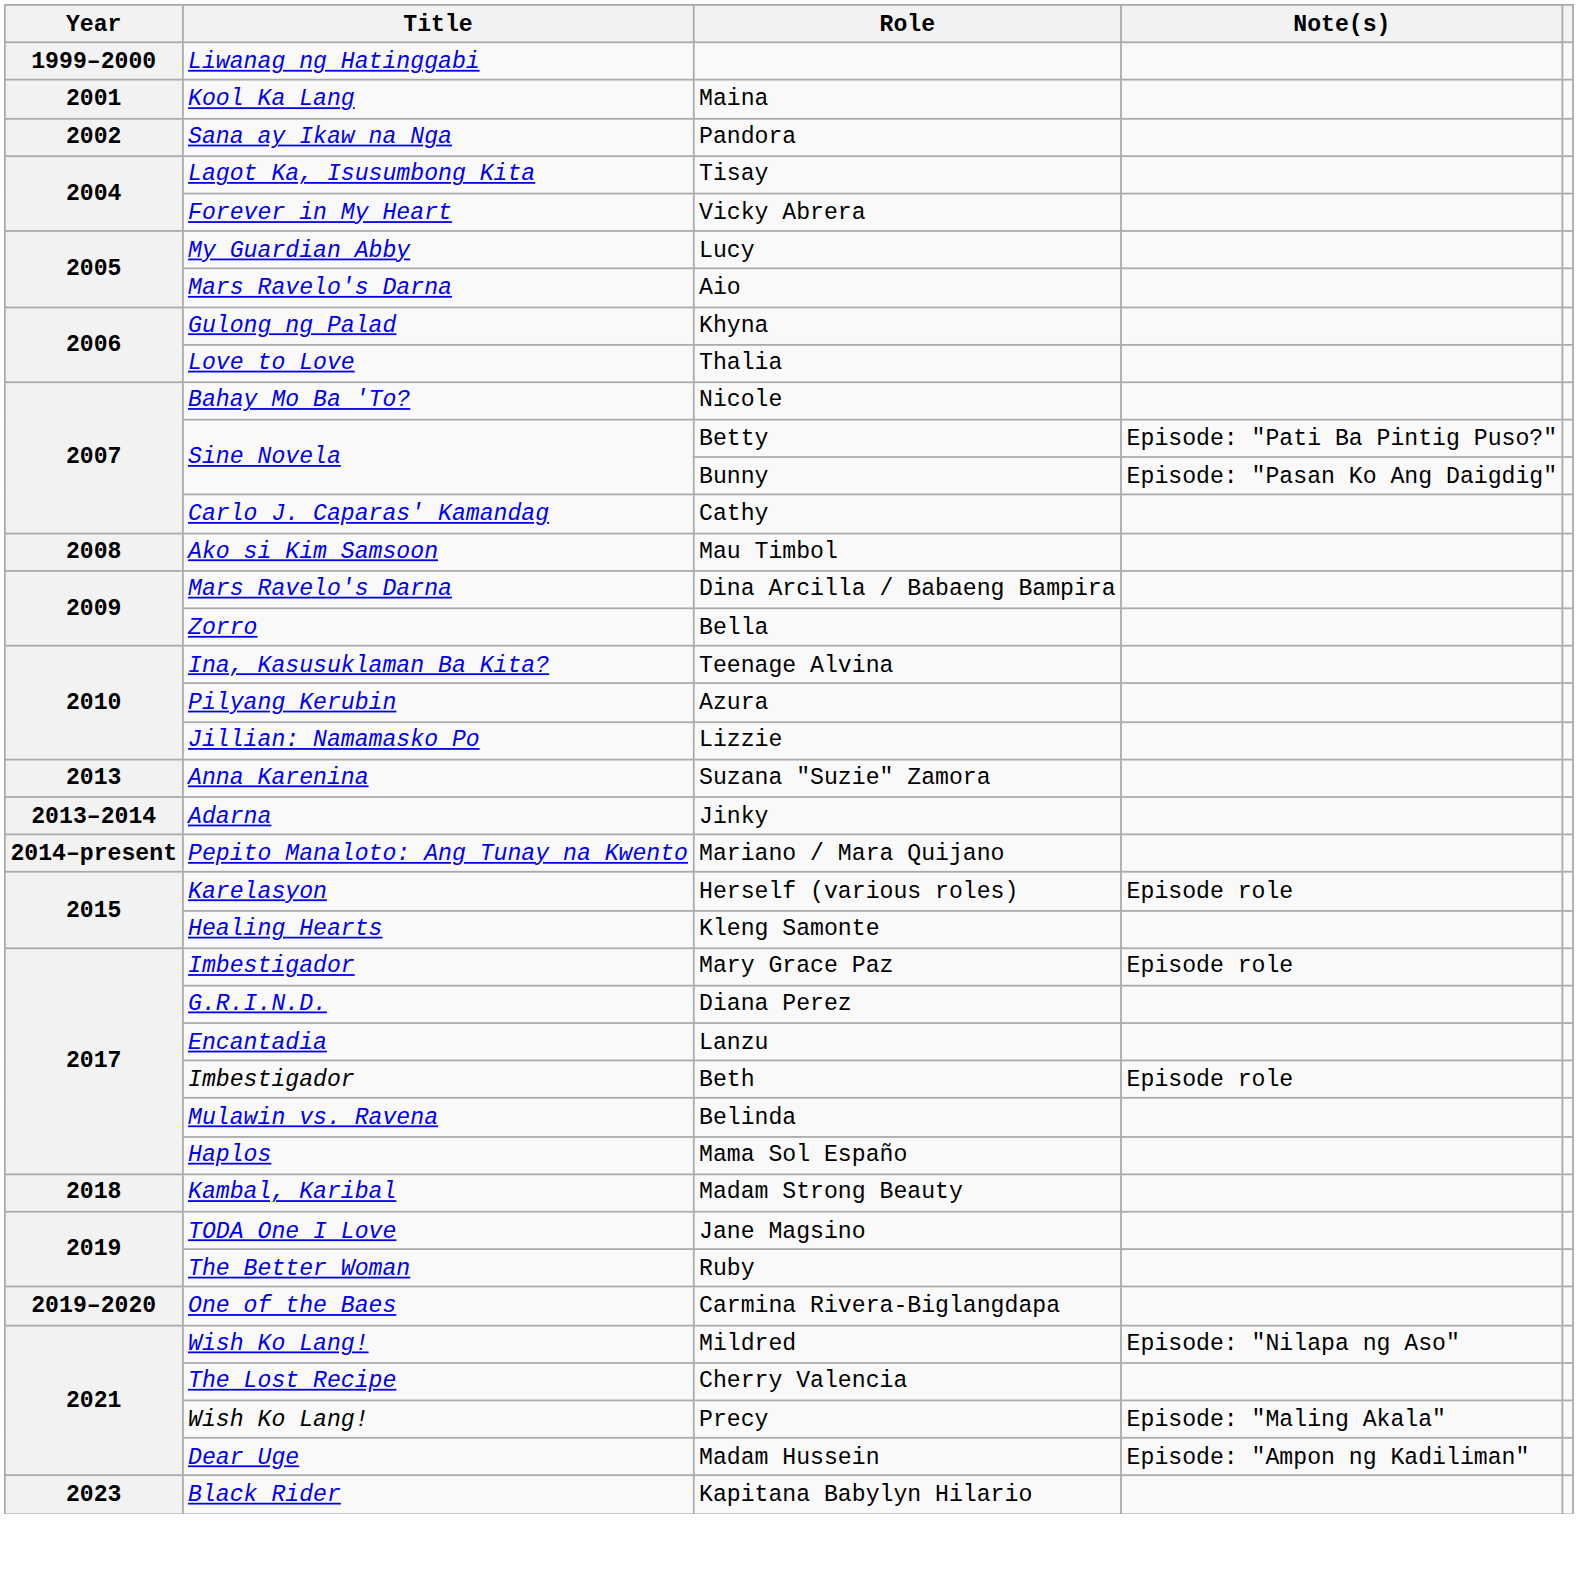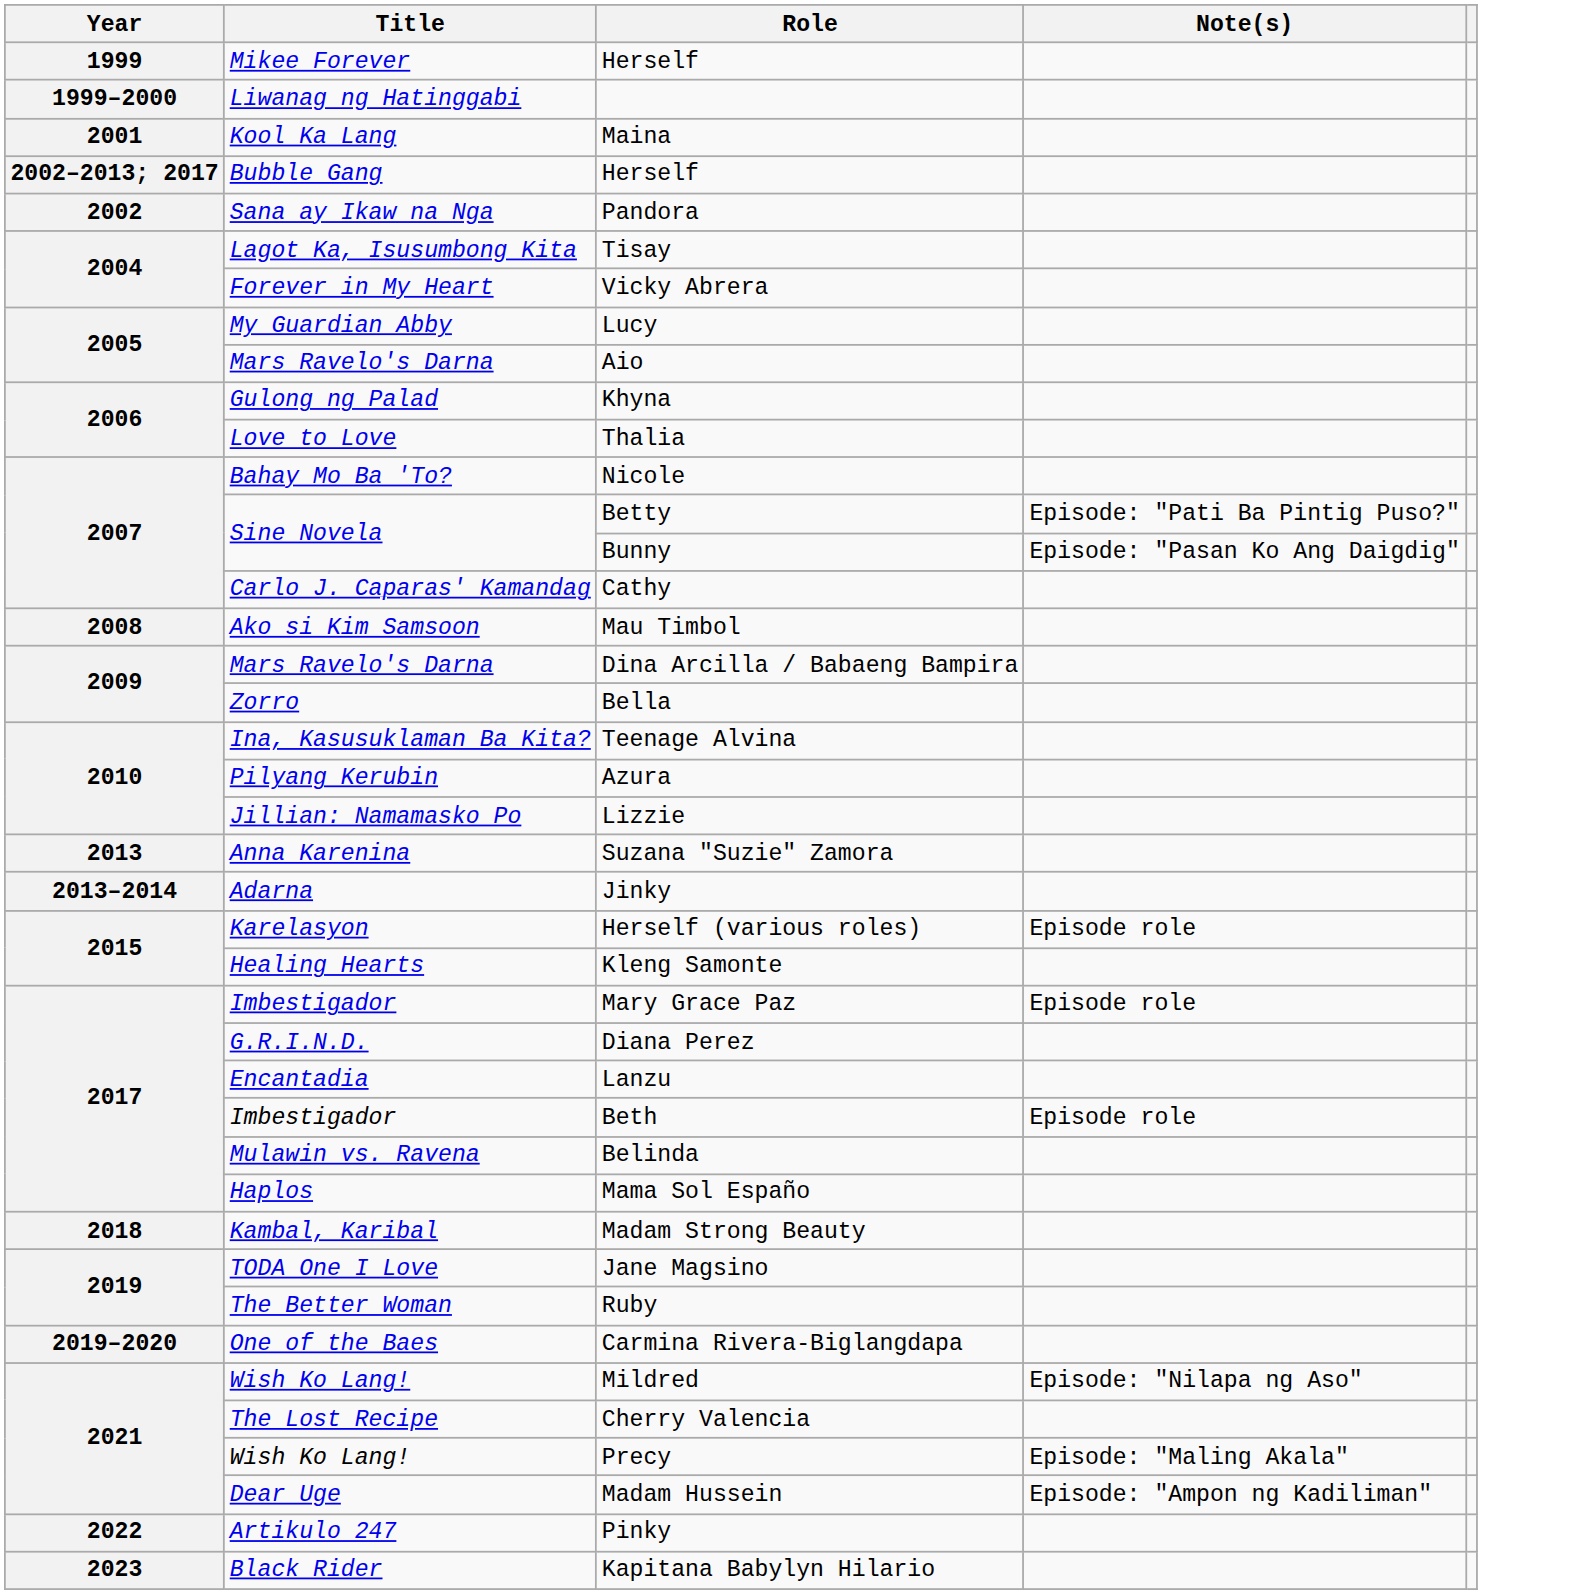 <table class="wikitable sortable plainrowheaders">
 <tr>
 <th scope="col">Year</th>
 <th scope="col">Title</th>
 <th scope="col">Role</th>
 <th scope="col" class="unsortable">Note(s)</th>
 <th scope="col" class="unsortable"></th>
+</tr>
+<tr>
+<th scope="row">1999</th>
+<td><em><a href='#'>Mikee Forever</a></em></td>
+<td>Herself</td>
+<td></td>
+<td></td>
 </tr>
 <tr>
 <th scope="row">1999–2000</th>
 <td><em><a href='#'>Liwanag ng Hatinggabi</a></em></td>
 <td></td>
 <td></td>
 <td></td>
 </tr>
 <tr>
 <th scope="row">2001</th>
 <td><em><a href='#'>Kool Ka Lang</a></em></td>
 <td>Maina</td>
+<td></td>
+<td></td>
+</tr>
+<tr>
+<th scope="row">2002–2013; 2017</th>
+<td><em><a href='#'>Bubble Gang</a></em></td>
+<td>Herself</td>
 <td></td>
 <td></td>
 </tr>
 <tr>
 <th scope="row">2002</th>
 <td><em><a href='#'>Sana ay Ikaw na Nga</a></em></td>
 <td>Pandora</td>
 <td></td>
 <td></td>
 </tr>
 <tr>
 <th rowspan="2" scope="row">2004</th>
 <td><em><a href='#'>Lagot Ka, Isusumbong Kita</a></em></td>
 <td>Tisay</td>
 <td></td>
 <td></td>
 </tr>
 <tr>
 <td><em><a href='#'>Forever in My Heart</a></em></td>
 <td>Vicky Abrera</td>
 <td></td>
 <td></td>
 </tr>
 <tr>
 <th rowspan="2" scope="row">2005</th>
 <td><em><a href='#'>My Guardian Abby</a></em></td>
 <td>Lucy</td>
 <td></td>
 <td></td>
 </tr>
 <tr>
 <td><em><a href='#'>Mars Ravelo's Darna</a></em></td>
 <td>Aio</td>
 <td></td>
 <td></td>
 </tr>
 <tr>
 <th rowspan="2" scope="row">2006</th>
 <td><em><a href='#'>Gulong ng Palad</a></em></td>
 <td>Khyna</td>
 <td></td>
 <td></td>
 </tr>
 <tr>
 <td><em><a href='#'>Love to Love</a></em></td>
 <td>Thalia</td>
 <td></td>
 <td></td>
 </tr>
 <tr>
 <th rowspan="4" scope="row">2007</th>
 <td><em><a href='#'>Bahay Mo Ba 'To?</a></em></td>
 <td>Nicole</td>
 <td></td>
 <td></td>
 </tr>
 <tr>
 <td rowspan="2"><em><a href='#'>Sine Novela</a></em></td>
 <td>Betty</td>
 <td>Episode: "Pati Ba Pintig  Puso?"</td>
 <td></td>
 </tr>
 <tr>
 <td>Bunny</td>
 <td>Episode: "Pasan Ko Ang Daigdig"</td>
 <td></td>
 </tr>
 <tr>
 <td><em><a href='#'>Carlo J. Caparas' Kamandag</a></em></td>
 <td>Cathy</td>
 <td></td>
 <td></td>
 </tr>
 <tr>
 <th scope="row">2008</th>
 <td><em><a href='#'>Ako si Kim Samsoon</a></em></td>
 <td>Mau Timbol</td>
 <td></td>
 <td></td>
 </tr>
 <tr>
 <th rowspan="2" scope="row">2009</th>
 <td><em><a href='#'>Mars Ravelo's Darna</a></em></td>
 <td>Dina Arcilla / Babaeng Bampira</td>
 <td></td>
 <td></td>
 </tr>
 <tr>
 <td><em><a href='#'>Zorro</a></em></td>
 <td>Bella</td>
 <td></td>
 <td></td>
 </tr>
 <tr>
 <th rowspan="3" scope="row">2010</th>
 <td><em><a href='#'>Ina, Kasusuklaman Ba Kita?</a></em></td>
 <td>Teenage Alvina</td>
 <td></td>
 <td></td>
 </tr>
 <tr>
 <td><em><a href='#'>Pilyang Kerubin</a></em></td>
 <td>Azura</td>
 <td></td>
 <td></td>
 </tr>
 <tr>
 <td><em><a href='#'>Jillian: Namamasko Po</a></em></td>
 <td>Lizzie</td>
 <td></td>
 <td></td>
 </tr>
 <tr>
 <th scope="row">2013</th>
 <td><em><a href='#'>Anna Karenina</a></em></td>
 <td>Suzana "Suzie" Zamora</td>
 <td></td>
 <td></td>
 </tr>
 <tr>
 <th scope="row">2013–2014</th>
 <td><em><a href='#'>Adarna</a></em></td>
 <td>Jinky</td>
 <td></td>
 <td></td>
 </tr>
 <tr>
-<th scope="row">2014–present</th>
-<td><em><a href='#'>Pepito Manaloto: Ang Tunay na Kwento</a></em></td>
-<td>Mariano / Mara Quijano</td>
-<td></td>
-<td></td>
-</tr>
-<tr>
 <th rowspan="2" scope="row">2015</th>
 <td><em><a href='#'>Karelasyon</a></em></td>
 <td>Herself (various roles)</td>
 <td>Episode role</td>
 <td></td>
 </tr>
 <tr>
 <td><em><a href='#'>Healing Hearts</a></em></td>
 <td>Kleng Samonte</td>
 <td></td>
 <td></td>
 </tr>
 <tr>
 <th rowspan="6" scope="row">2017</th>
 <td><em><a href='#'>Imbestigador</a></em></td>
 <td>Mary Grace Paz</td>
 <td>Episode role</td>
 <td></td>
 </tr>
 <tr>
 <td><em><a href='#'>G.R.I.N.D.</a></em></td>
 <td>Diana Perez</td>
 <td></td>
 <td></td>
 </tr>
 <tr>
 <td><em><a href='#'>Encantadia</a></em></td>
 <td>Lanzu</td>
 <td></td>
 <td></td>
 </tr>
 <tr>
 <td><em>Imbestigador</em></td>
 <td>Beth</td>
 <td>Episode role</td>
 <td></td>
 </tr>
 <tr>
 <td><em><a href='#'>Mulawin vs. Ravena</a></em></td>
 <td>Belinda</td>
 <td></td>
 <td></td>
 </tr>
 <tr>
 <td><em><a href='#'>Haplos</a></em></td>
 <td>Mama Sol Españo</td>
 <td></td>
 <td></td>
 </tr>
 <tr>
 <th scope="row">2018</th>
 <td><em><a href='#'>Kambal, Karibal</a></em></td>
 <td>Madam Strong Beauty</td>
 <td></td>
 <td></td>
 </tr>
 <tr>
 <th rowspan="2" scope="row">2019</th>
 <td><em><a href='#'>TODA One I Love</a></em></td>
 <td>Jane Magsino</td>
 <td></td>
 <td></td>
 </tr>
 <tr>
 <td><em><a href='#'>The Better Woman</a></em></td>
 <td>Ruby</td>
 <td></td>
 <td></td>
 </tr>
 <tr>
 <th scope="row">2019–2020</th>
 <td><em><a href='#'>One of the Baes</a></em></td>
 <td>Carmina Rivera-Biglangdapa</td>
 <td></td>
 <td></td>
 </tr>
 <tr>
 <th rowspan="4" scope="row">2021</th>
 <td><em><a href='#'>Wish Ko Lang!</a></em></td>
 <td>Mildred</td>
 <td>Episode: "Nilapa ng Aso"</td>
 <td></td>
 </tr>
 <tr>
 <td><em><a href='#'>The Lost Recipe</a></em></td>
 <td>Cherry Valencia</td>
 <td></td>
 <td></td>
 </tr>
 <tr>
 <td><em>Wish Ko Lang!</em></td>
 <td>Precy</td>
 <td>Episode: "Maling Akala"</td>
 <td></td>
 </tr>
 <tr>
 <td><em><a href='#'>Dear Uge</a></em></td>
 <td>Madam Hussein</td>
 <td>Episode: "Ampon ng Kadiliman"</td>
 <td></td>
 </tr>
 <tr>
+<th scope="row">2022</th>
+<td><em><a href='#'>Artikulo 247</a></em></td>
+<td>Pinky</td>
+<td></td>
+<td></td>
+</tr>
+<tr>
 <th scope="row">2023</th>
 <td><em><a href='#'>Black Rider</a></em></td>
 <td>Kapitana Babylyn Hilario</td>
 <td></td>
 <td></td>
 </tr>
 </table>
